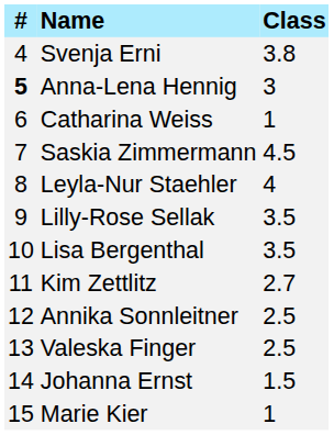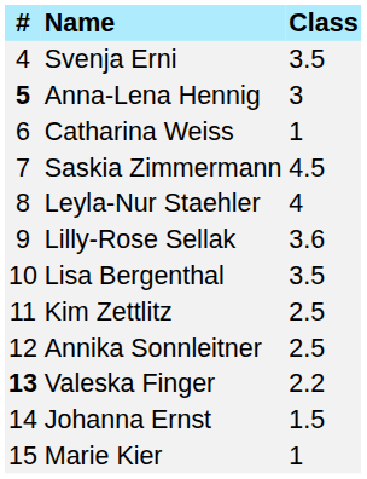 <table border=0 cellpadding=2 cellspacing=0  |- bgcolor=#F2F2F2 style="text-align:center; font-size:90%;">
 <tr bgcolor=#ADEBFD>
 <th>#</th>
 <th align=left>Name</th>
 <th align=left>Class</th>
 </tr>
 <tr>
 <td>4</td>
 <td align=left>Svenja Erni</td>
-<td align=left>3.8</td>
+<td align=left>3.5</td>
 </tr>
 <tr>
 <td><strong>5</strong></td>
 <td align=left>Anna-Lena Hennig</td>
 <td align=left>3</td>
 </tr>
 <tr>
 <td>6</td>
 <td align=left>Catharina Weiss</td>
 <td align=left>1</td>
 </tr>
 <tr>
 <td>7</td>
 <td align=left>Saskia Zimmermann</td>
 <td align=left>4.5</td>
 </tr>
 <tr>
 <td>8</td>
 <td align=left>Leyla-Nur Staehler</td>
 <td align=left>4</td>
 </tr>
 <tr>
 <td>9</td>
 <td align=left>Lilly-Rose Sellak</td>
-<td align=left>3.5</td>
+<td align=left>3.6</td>
 </tr>
 <tr>
 <td>10</td>
 <td align=left>Lisa Bergenthal</td>
 <td align=left>3.5</td>
 </tr>
 <tr>
 <td>11</td>
 <td align=left>Kim Zettlitz</td>
-<td align=left>2.7</td>
+<td align=left>2.5</td>
 </tr>
 <tr>
 <td>12</td>
 <td align=left>Annika Sonnleitner</td>
 <td align=left>2.5</td>
 </tr>
 <tr>
-<td>13</td>
+<td><strong>13</strong></td>
 <td align=left>Valeska Finger</td>
-<td align=left>2.5</td>
+<td align=left>2.2</td>
 </tr>
 <tr>
 <td>14</td>
 <td align=left>Johanna Ernst</td>
 <td align=left>1.5</td>
 </tr>
 <tr>
 <td>15</td>
 <td align=left>Marie Kier</td>
 <td align=left>1</td>
 </tr>
 </table>
